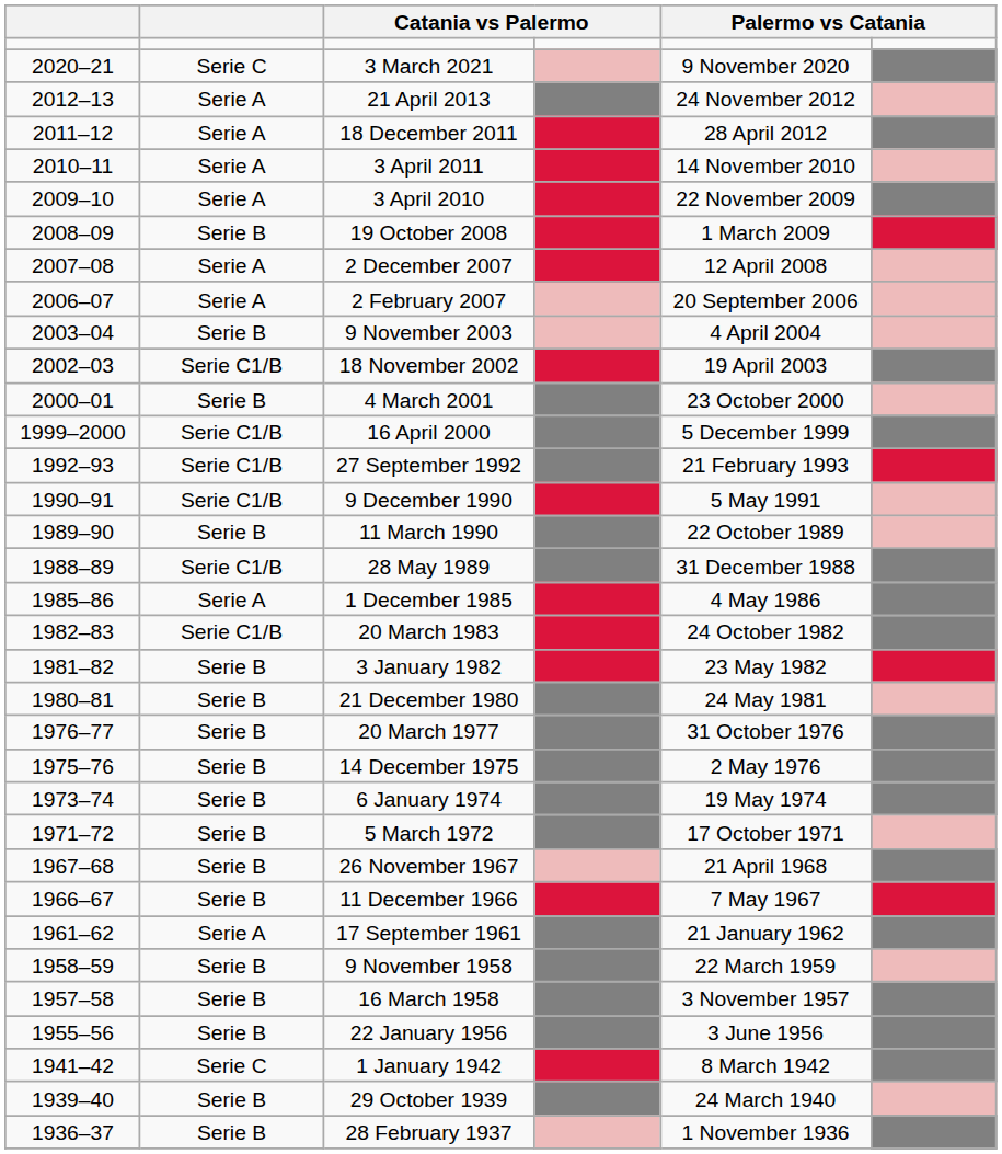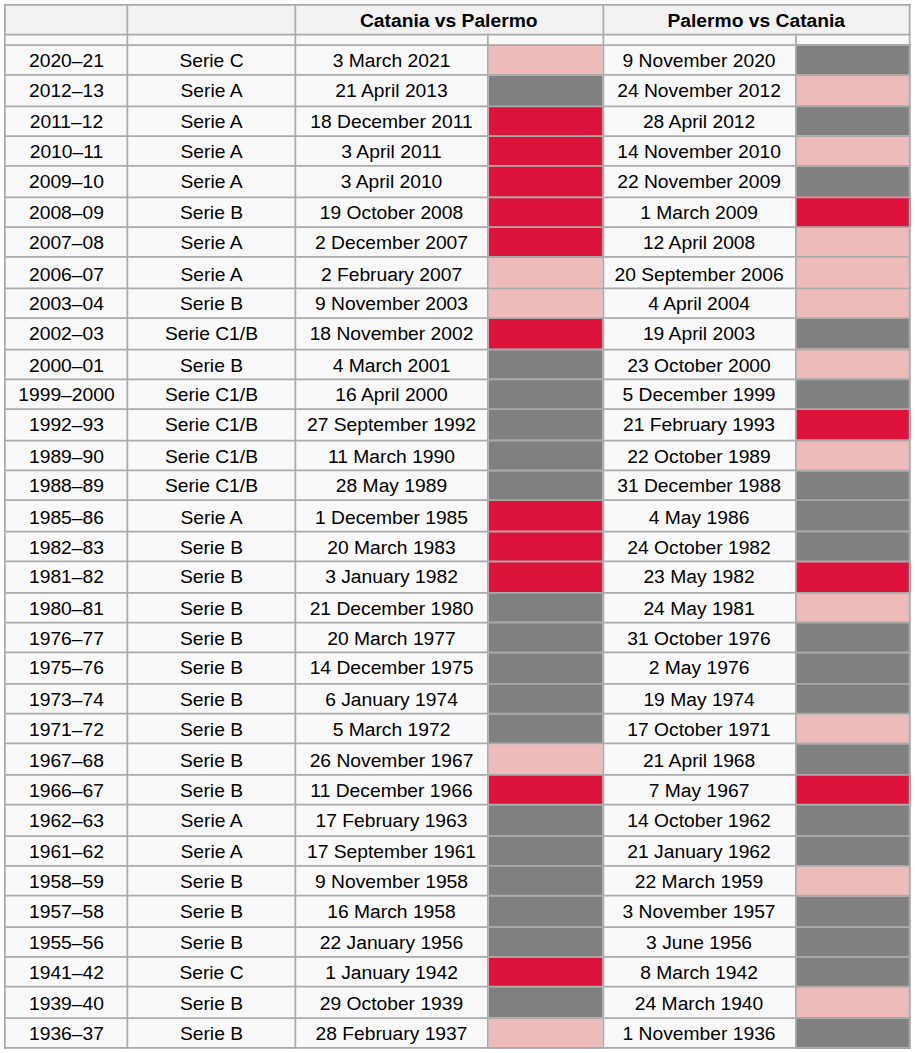 <table class="wikitable" style="text-align: center; width=20%; font-size: 11px">
 <tr>
 <th></th>
 <th></th>
 <th colspan=2>Catania vs Palermo</th>
 <th colspan=2>Palermo vs Catania</th>
 </tr>
 <tr>
 <td width="65"></td>
 <td width="90"></td>
 <td width="105"></td>
 <td width="60"></td>
 <td width="105"></td>
 <td width="60"></td>
 </tr>
 <tr>
 <td>2020–21</td>
 <td>Serie C</td>
 <td>3 March 2021</td>
 <td bgcolor=#EEBBBB></td>
 <td>9 November 2020</td>
 <td bgcolor=#808080></td>
 </tr>
 <tr>
 <td>2012–13</td>
 <td>Serie A</td>
 <td>21 April 2013</td>
 <td bgcolor=#808080></td>
 <td>24 November 2012</td>
 <td bgcolor=#EEBBBB></td>
 </tr>
 <tr>
 <td>2011–12</td>
 <td>Serie A</td>
 <td>18 December 2011</td>
 <td bgcolor=#DC143C></td>
 <td>28 April 2012</td>
 <td bgcolor=#808080></td>
 </tr>
 <tr>
 <td>2010–11</td>
 <td>Serie A</td>
 <td>3 April 2011</td>
 <td bgcolor=#DC143C></td>
 <td>14 November 2010</td>
 <td bgcolor=#EEBBBB></td>
 </tr>
 <tr>
 <td>2009–10</td>
 <td>Serie A</td>
 <td>3 April 2010</td>
 <td bgcolor=#DC143C></td>
 <td>22 November 2009</td>
 <td bgcolor=#808080></td>
 </tr>
 <tr>
 <td>2008–09</td>
 <td>Serie B</td>
 <td>19 October 2008</td>
 <td bgcolor=#DC143C></td>
 <td>1 March 2009</td>
 <td bgcolor=#DC143C></td>
 </tr>
 <tr>
 <td>2007–08</td>
 <td>Serie A</td>
 <td>2 December 2007</td>
 <td bgcolor=#DC143C></td>
 <td>12 April 2008</td>
 <td bgcolor=#EEBBBB></td>
 </tr>
 <tr>
 <td>2006–07</td>
 <td>Serie A</td>
 <td>2 February 2007</td>
 <td bgcolor=#EEBBBB></td>
 <td>20 September 2006</td>
 <td bgcolor=#EEBBBB></td>
 </tr>
 <tr>
 <td>2003–04</td>
 <td>Serie B</td>
 <td>9 November 2003</td>
 <td bgcolor=#EEBBBB></td>
 <td>4 April 2004</td>
 <td bgcolor=#EEBBBB></td>
 </tr>
 <tr>
 <td>2002–03</td>
 <td>Serie C1/B</td>
 <td>18 November 2002</td>
 <td bgcolor=#DC143C></td>
 <td>19 April 2003</td>
 <td bgcolor=#808080></td>
 </tr>
 <tr>
 <td>2000–01</td>
 <td>Serie B</td>
 <td>4 March 2001</td>
 <td bgcolor=#808080></td>
 <td>23 October 2000</td>
 <td bgcolor=#EEBBBB></td>
 </tr>
 <tr>
 <td>1999–2000</td>
 <td>Serie C1/B</td>
 <td>16 April 2000</td>
 <td bgcolor=#808080></td>
 <td>5 December 1999</td>
 <td bgcolor=#808080></td>
 </tr>
 <tr>
 <td>1992–93</td>
 <td>Serie C1/B</td>
 <td>27 September 1992</td>
 <td bgcolor=#808080></td>
 <td>21 February 1993</td>
 <td bgcolor=#DC143C></td>
 </tr>
 <tr>
-<td>1990–91</td>
+<td>1989–90</td>
 <td>Serie C1/B</td>
-<td>9 December 1990</td>
-<td bgcolor=#DC143C></td>
-<td>5 May 1991</td>
-<td bgcolor=#EEBBBB></td>
-</tr>
-<tr>
-<td>1989–90</td>
-<td>Serie B</td>
 <td>11 March 1990</td>
 <td bgcolor=#808080></td>
 <td>22 October 1989</td>
 <td bgcolor=#EEBBBB></td>
 </tr>
 <tr>
 <td>1988–89</td>
 <td>Serie C1/B</td>
 <td>28 May 1989</td>
 <td bgcolor=#808080></td>
 <td>31 December 1988</td>
 <td bgcolor=#808080></td>
 </tr>
 <tr>
 <td>1985–86</td>
 <td>Serie A</td>
 <td>1 December 1985</td>
 <td bgcolor=#DC143C></td>
 <td>4 May 1986</td>
 <td bgcolor=#808080></td>
 </tr>
 <tr>
 <td>1982–83</td>
-<td>Serie C1/B</td>
+<td>Serie B</td>
 <td>20 March 1983</td>
 <td bgcolor=#DC143C></td>
 <td>24 October 1982</td>
 <td bgcolor=#808080></td>
 </tr>
 <tr>
 <td>1981–82</td>
 <td>Serie B</td>
 <td>3 January 1982</td>
 <td bgcolor=#DC143C></td>
 <td>23 May 1982</td>
 <td bgcolor=#DC143C></td>
 </tr>
 <tr>
 <td>1980–81</td>
 <td>Serie B</td>
 <td>21 December 1980</td>
 <td bgcolor=#808080></td>
 <td>24 May 1981</td>
 <td bgcolor=#EEBBBB></td>
 </tr>
 <tr>
 <td>1976–77</td>
 <td>Serie B</td>
 <td>20 March 1977</td>
 <td bgcolor=#808080></td>
 <td>31 October 1976</td>
 <td bgcolor=#808080></td>
 </tr>
 <tr>
 <td>1975–76</td>
 <td>Serie B</td>
 <td>14 December 1975</td>
 <td bgcolor=#808080></td>
 <td>2 May 1976</td>
 <td bgcolor=#808080></td>
 </tr>
 <tr>
 <td>1973–74</td>
 <td>Serie B</td>
 <td>6 January 1974</td>
 <td bgcolor=#808080></td>
 <td>19 May 1974</td>
 <td bgcolor=#808080></td>
 </tr>
 <tr>
 <td>1971–72</td>
 <td>Serie B</td>
 <td>5 March 1972</td>
 <td bgcolor=#808080></td>
 <td>17 October 1971</td>
 <td bgcolor=#EEBBBB></td>
 </tr>
 <tr>
 <td>1967–68</td>
 <td>Serie B</td>
 <td>26 November 1967</td>
 <td bgcolor=#EEBBBB></td>
 <td>21 April 1968</td>
 <td bgcolor=#808080></td>
 </tr>
 <tr>
 <td>1966–67</td>
 <td>Serie B</td>
 <td>11 December 1966</td>
 <td bgcolor=#DC143C></td>
 <td>7 May 1967</td>
 <td bgcolor=#DC143C></td>
 </tr>
 <tr>
+<td>1962–63</td>
+<td>Serie A</td>
+<td>17 February 1963</td>
+<td bgcolor=#808080></td>
+<td>14 October 1962</td>
+<td bgcolor=#808080></td>
+</tr>
+<tr>
 <td>1961–62</td>
 <td>Serie A</td>
 <td>17 September 1961</td>
 <td bgcolor=#808080></td>
 <td>21 January 1962</td>
 <td bgcolor=#808080></td>
 </tr>
 <tr>
 <td>1958–59</td>
 <td>Serie B</td>
 <td>9 November 1958</td>
 <td bgcolor=#808080></td>
 <td>22 March 1959</td>
 <td bgcolor=#EEBBBB></td>
 </tr>
 <tr>
 <td>1957–58</td>
 <td>Serie B</td>
 <td>16 March 1958</td>
 <td bgcolor=#808080></td>
 <td>3 November 1957</td>
 <td bgcolor=#808080></td>
 </tr>
 <tr>
 <td>1955–56</td>
 <td>Serie B</td>
 <td>22 January 1956</td>
 <td bgcolor=#808080></td>
 <td>3 June 1956</td>
 <td bgcolor=#808080></td>
 </tr>
 <tr>
 <td>1941–42</td>
 <td>Serie C</td>
 <td>1 January 1942</td>
 <td bgcolor=#DC143C></td>
 <td>8 March 1942</td>
 <td bgcolor=#808080></td>
 </tr>
 <tr>
 <td>1939–40</td>
 <td>Serie B</td>
 <td>29 October 1939</td>
 <td bgcolor=#808080></td>
 <td>24 March 1940</td>
 <td bgcolor=#EEBBBB></td>
 </tr>
 <tr>
 <td>1936–37</td>
 <td>Serie B</td>
 <td>28 February 1937</td>
 <td bgcolor=#EEBBBB></td>
 <td>1 November 1936</td>
 <td bgcolor=#808080></td>
 </tr>
 </table>
